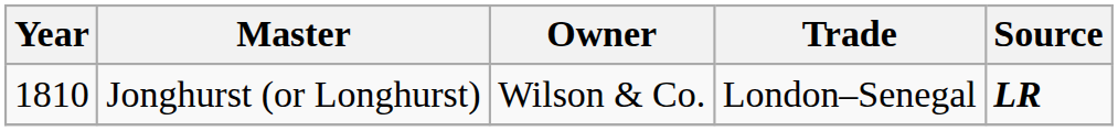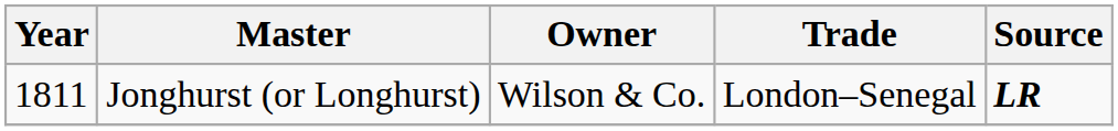 <table class=" wikitable">
 <tr>
 <th>Year</th>
 <th>Master</th>
 <th>Owner</th>
 <th>Trade</th>
 <th>Source</th>
 </tr>
 <tr>
-<td>1810</td>
+<td>1811</td>
 <td>Jonghurst (or Longhurst)</td>
 <td>Wilson & Co.</td>
 <td>London–Senegal</td>
 <td><strong><em>LR</em></strong></td>
 </tr>
 <tr>
 </tr>
 </table>
